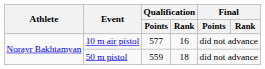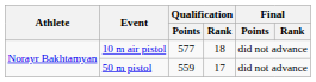 <table class="wikitable" style="font-size:90%">
 <tr>
 <th rowspan=2>Athlete</th>
 <th rowspan=2>Event</th>
 <th colspan=2>Qualification</th>
 <th colspan=2>Final</th>
 </tr>
 <tr style="font-size:95%">
 <th>Points</th>
 <th>Rank</th>
 <th>Points</th>
 <th>Rank</th>
 </tr>
 <tr align=center>
 <td align=left rowspan=2><a href='#'>Norayr Bakhtamyan</a></td>
 <td align=left><a href='#'>10 m air pistol</a></td>
 <td>577</td>
-<td>16</td>
+<td>18</td>
 <td colspan=2  align="center">did not advance</td>
 </tr>
 <tr align=center>
 <td align=left><a href='#'>50 m pistol</a></td>
 <td>559</td>
-<td>18</td>
+<td>17</td>
 <td colspan=2  align="center">did not advance</td>
 </tr>
 </table>
